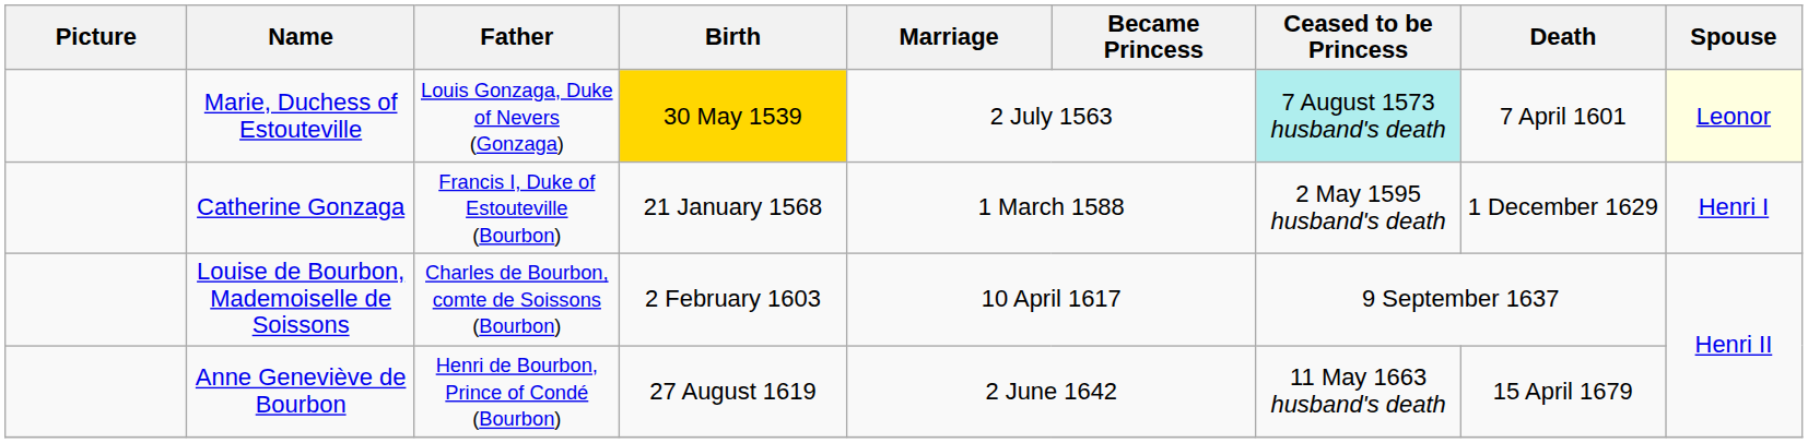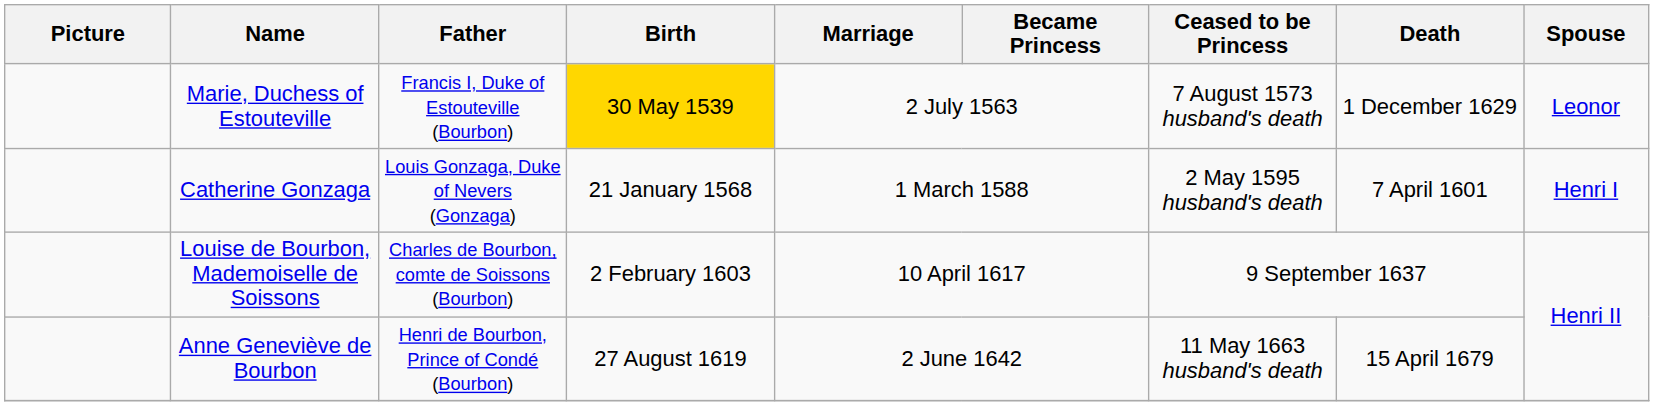 <table width=95% class="wikitable">
 <tr>
 <th width = "8%">Picture</th>
 <th width = "10%">Name</th>
 <th width = "9%">Father</th>
 <th width = "10%">Birth</th>
 <th width = "9%">Marriage</th>
 <th width = "9%">Became Princess</th>
 <th width = "9%">Ceased to be Princess</th>
 <th width = "9%">Death</th>
 <th width = "6%">Spouse</th>
 </tr>
 <tr>
 <td align="center"></td>
 <td align="center"><a href='#'>Marie, Duchess of Estouteville</a></td>
-<td align="center"><small><a href='#'>Louis Gonzaga, Duke of Nevers</a><br>(<a href='#'>Gonzaga</a>)</small></td>
+<td align="center"><small><a href='#'>Francis I, Duke of Estouteville</a><br>(<a href='#'>Bourbon</a>)</small></td>
 <td align="center" style="background: gold;">30 May 1539</td>
 <td align="center" colspan="2">2 July 1563</td>
-<td align="center" style="background: paleturquoise;">7 August 1573<br><em>husband's death</em></td>
-<td align="center">7 April 1601</td>
-<td align="center" style="background: lightyellow;"><a href='#'>Leonor</a></td>
+<td align="center">7 August 1573<br><em>husband's death</em></td>
+<td align="center">1 December 1629</td>
+<td align="center"><a href='#'>Leonor</a></td>
 </tr>
 <tr>
 <td align="center"></td>
 <td align="center"><a href='#'>Catherine Gonzaga</a></td>
-<td align="center"><small><a href='#'>Francis I, Duke of Estouteville</a><br>(<a href='#'>Bourbon</a>)</small></td>
+<td align="center"><small><a href='#'>Louis Gonzaga, Duke of Nevers</a><br>(<a href='#'>Gonzaga</a>)</small></td>
 <td align="center">21 January 1568</td>
 <td align="center" colspan="2">1 March 1588</td>
 <td align="center">2 May 1595<br><em>husband's death</em></td>
-<td align="center">1 December 1629</td>
+<td align="center">7 April 1601</td>
 <td align="center"><a href='#'>Henri I</a></td>
 </tr>
 <tr>
 <td align="center"></td>
 <td align="center"><a href='#'>Louise de Bourbon, Mademoiselle de Soissons</a></td>
 <td align="center"><small><a href='#'>Charles de Bourbon, comte de Soissons</a><br>(<a href='#'>Bourbon</a>)</small></td>
 <td align="center">2 February 1603</td>
 <td align="center" colspan="2">10 April 1617</td>
 <td align="center" colspan="2">9 September 1637</td>
 <td align="center" rowspan="2"><a href='#'>Henri II</a></td>
 </tr>
 <tr>
 <td align="center"></td>
 <td align="center"><a href='#'>Anne Geneviève de Bourbon</a></td>
 <td align="center"><small><a href='#'>Henri de Bourbon, Prince of Condé</a><br>(<a href='#'>Bourbon</a>)</small></td>
 <td align="center">27 August 1619</td>
 <td align="center" colspan="2">2 June 1642</td>
 <td align="center">11 May 1663<br><em>husband's death</em></td>
 <td align="center">15 April 1679</td>
 </tr>
 <tr>
 </tr>
 </table>
